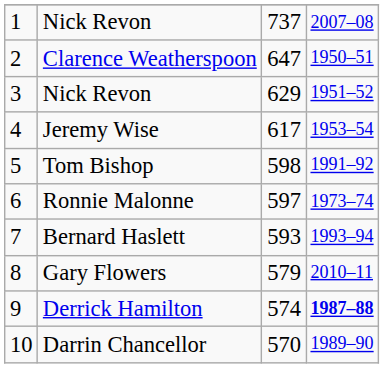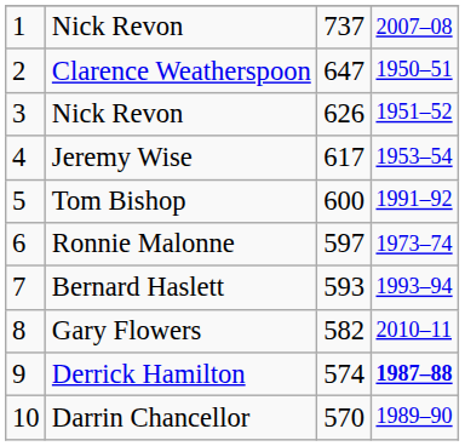 <table class="wikitable">
 <tr>
 </tr>
 <tr>
 <td>1</td>
 <td>Nick Revon</td>
 <td>737</td>
 <td style="font-size:80%;"><a href='#'>2007–08</a></td>
 </tr>
 <tr>
 <td>2</td>
 <td><a href='#'>Clarence Weatherspoon</a></td>
 <td>647</td>
 <td style="font-size:80%;"><a href='#'>1950–51</a></td>
 </tr>
 <tr>
 <td>3</td>
 <td>Nick Revon</td>
-<td>629</td>
+<td>626</td>
 <td style="font-size:80%;"><a href='#'>1951–52</a></td>
 </tr>
 <tr>
 <td>4</td>
 <td>Jeremy Wise</td>
 <td>617</td>
 <td style="font-size:80%;"><a href='#'>1953–54</a></td>
 </tr>
 <tr>
 <td>5</td>
 <td>Tom Bishop</td>
-<td>598</td>
+<td>600</td>
 <td style="font-size:80%;"><a href='#'>1991–92</a></td>
 </tr>
 <tr>
 <td>6</td>
 <td>Ronnie Malonne</td>
 <td>597</td>
 <td style="font-size:80%;"><a href='#'>1973–74</a></td>
 </tr>
 <tr>
 <td>7</td>
 <td>Bernard Haslett</td>
 <td>593</td>
 <td style="font-size:80%;"><a href='#'>1993–94</a></td>
 </tr>
 <tr>
 <td>8</td>
 <td>Gary Flowers</td>
-<td>579</td>
+<td>582</td>
 <td style="font-size:80%;"><a href='#'>2010–11</a></td>
 </tr>
 <tr>
 <td>9</td>
 <td><a href='#'>Derrick Hamilton</a></td>
 <td>574</td>
 <td style="font-size:80%;"><strong><a href='#'>1987–88</a></strong></td>
 </tr>
 <tr>
 <td>10</td>
 <td>Darrin Chancellor</td>
 <td>570</td>
 <td style="font-size:80%;"><a href='#'>1989–90</a></td>
 </tr>
 </table>
